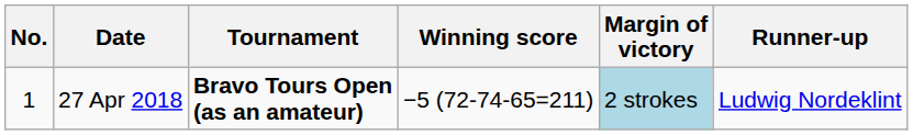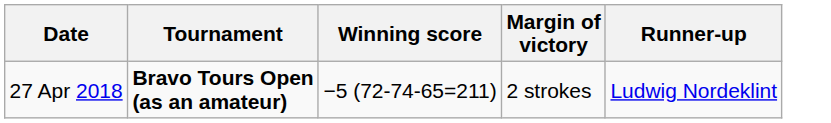 <table class="wikitable" style="font-size:95%;">
 <tr>
-<th>No.</th>
 <th>Date</th>
 <th>Tournament</th>
 <th>Winning score</th>
 <th>Margin of<br>victory</th>
 <th>Runner-up</th>
 </tr>
 <tr>
-<td align=center>1</td>
 <td align=right>27 Apr <a href='#'>2018</a></td>
 <td><strong>Bravo Tours Open<br>(as an amateur)</strong></td>
 <td>−5 (72-74-65=211)</td>
-<td style="background: lightblue;">2 strokes</td>
+<td>2 strokes</td>
 <td> <a href='#'>Ludwig Nordeklint</a></td>
 </tr>
 </table>
